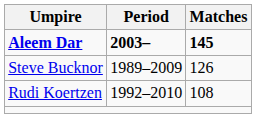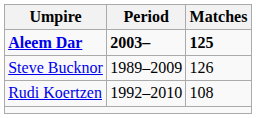 <table class=wikitable>
 <tr>
 <th>Umpire</th>
 <th>Period</th>
 <th>Matches</th>
 </tr>
 <tr>
 <td> <strong><a href='#'>Aleem Dar</a></strong></td>
 <td><strong>2003–</strong></td>
-<td><strong>145</strong></td>
+<td><strong>125</strong></td>
 </tr>
 <tr>
 <td> <a href='#'>Steve Bucknor</a></td>
 <td>1989–2009</td>
 <td>126</td>
 </tr>
 <tr>
 <td> <a href='#'>Rudi Koertzen</a></td>
 <td>1992–2010</td>
 <td>108</td>
 </tr>
 <tr>
 <td colspan=3></td>
 </tr>
 <tr>
 </tr>
 </table>
